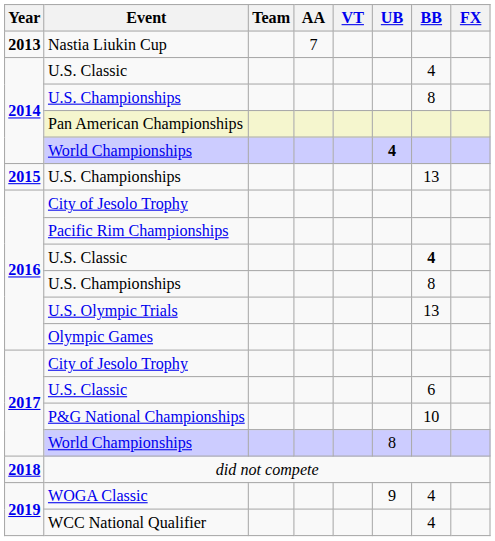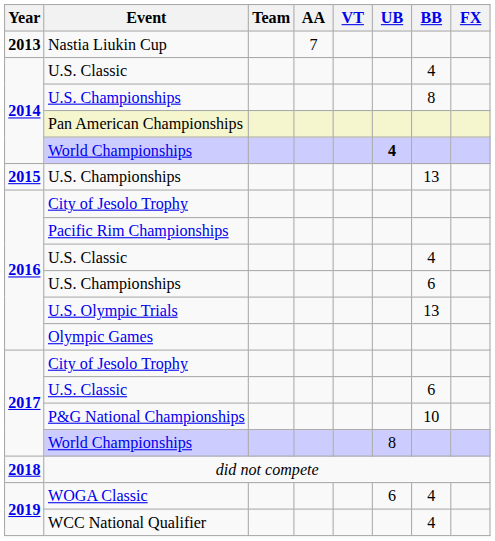 <table class="wikitable" style="text-align:center; font-size:95%;">
 <tr>
 <th align=center>Year</th>
 <th align=center>Event</th>
 <th style="width:30px;">Team</th>
 <th style="width:30px;">AA</th>
 <th style="width:30px;"><a href='#'>VT</a></th>
 <th style="width:30px;"><a href='#'>UB</a></th>
 <th style="width:30px;"><a href='#'>BB</a></th>
 <th style="width:30px;"><a href='#'>FX</a></th>
 </tr>
 <tr>
 <td><strong>2013</strong></td>
 <td align=left>Nastia Liukin Cup</td>
 <td></td>
 <td>7</td>
 <td></td>
 <td></td>
 <td></td>
 <td></td>
 </tr>
 <tr>
 <td rowspan="4"><strong><a href='#'>2014</a></strong></td>
 <td align=left>U.S. Classic</td>
 <td></td>
 <td></td>
 <td></td>
 <td></td>
 <td>4</td>
 <td></td>
 </tr>
 <tr>
 <td align=left><a href='#'>U.S. Championships</a></td>
 <td></td>
 <td></td>
 <td></td>
 <td></td>
 <td>8</td>
 <td></td>
 </tr>
 <tr bgcolor=#F5F6CE>
 <td align=left>Pan American Championships</td>
 <td></td>
 <td></td>
 <td></td>
 <td></td>
 <td></td>
 <td></td>
 </tr>
 <tr style="background:#ccf;">
 <td align=left><a href='#'>World Championships</a></td>
 <td></td>
 <td></td>
 <td></td>
 <td><strong>4</strong></td>
 <td></td>
 <td></td>
 </tr>
 <tr>
 <td><strong><a href='#'>2015</a></strong></td>
 <td align=left>U.S. Championships</td>
 <td></td>
 <td></td>
 <td></td>
 <td></td>
 <td>13</td>
 <td></td>
 </tr>
 <tr>
 <td rowspan="6"><strong><a href='#'>2016</a></strong></td>
 <td align=left><a href='#'>City of Jesolo Trophy</a></td>
 <td></td>
 <td></td>
 <td></td>
 <td></td>
 <td></td>
 <td></td>
 </tr>
 <tr>
 <td align=left><a href='#'>Pacific Rim Championships</a></td>
 <td></td>
 <td></td>
 <td></td>
 <td></td>
 <td></td>
 <td></td>
 </tr>
 <tr>
 <td align=left>U.S. Classic</td>
 <td></td>
 <td></td>
 <td></td>
 <td></td>
-<td><strong>4</strong></td>
+<td>4</td>
 <td></td>
 </tr>
 <tr>
 <td align=left>U.S. Championships</td>
 <td></td>
 <td></td>
 <td></td>
 <td></td>
-<td>8</td>
+<td>6</td>
 <td></td>
 </tr>
 <tr>
 <td align=left><a href='#'>U.S. Olympic Trials</a></td>
 <td></td>
 <td></td>
 <td></td>
 <td></td>
 <td>13</td>
 <td></td>
 </tr>
 <tr>
 <td align=left><a href='#'>Olympic Games</a></td>
 <td></td>
 <td></td>
 <td></td>
 <td></td>
 <td></td>
 <td></td>
 </tr>
 <tr>
 <td rowspan="4"><strong><a href='#'>2017</a></strong></td>
 <td align=left><a href='#'>City of Jesolo Trophy</a></td>
 <td></td>
 <td></td>
 <td></td>
 <td></td>
 <td></td>
 <td></td>
 </tr>
 <tr>
 <td align=left><a href='#'>U.S. Classic</a></td>
 <td></td>
 <td></td>
 <td></td>
 <td></td>
 <td>6</td>
 <td></td>
 </tr>
 <tr>
 <td align=left><a href='#'>P&G National Championships</a></td>
 <td></td>
 <td></td>
 <td></td>
 <td></td>
 <td>10</td>
 <td></td>
 </tr>
 <tr bgcolor=#CCCCFF>
 <td align=left><a href='#'>World Championships</a></td>
 <td></td>
 <td></td>
 <td></td>
 <td>8</td>
 <td></td>
 <td></td>
 </tr>
 <tr>
 <td rowspan="1"><strong><a href='#'>2018</a></strong></td>
 <td colspan=7><em>did not compete</em></td>
 </tr>
 <tr>
 <td rowspan="2"><strong><a href='#'>2019</a></strong></td>
 <td align=left><a href='#'>WOGA Classic</a></td>
 <td></td>
 <td></td>
 <td></td>
-<td>9</td>
+<td>6</td>
 <td>4</td>
 <td></td>
 </tr>
 <tr>
 <td align=left>WCC National Qualifier</td>
 <td></td>
 <td></td>
 <td></td>
 <td></td>
 <td>4</td>
 <td></td>
 </tr>
 </table>
